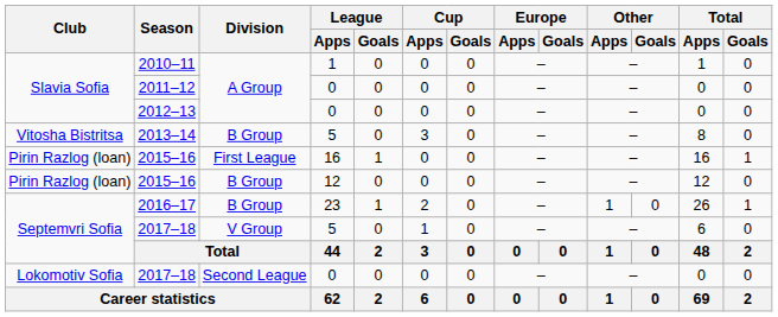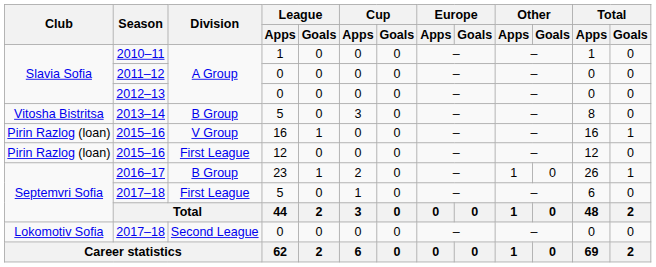 <table class="wikitable" style="font-size:90%; text-align: center">
 <tr>
 <th rowspan="2">Club</th>
 <th rowspan="2">Season</th>
 <th rowspan="2">Division</th>
 <th colspan="2">League</th>
 <th colspan="2">Cup</th>
 <th colspan="2">Europe</th>
 <th colspan="2">Other</th>
 <th colspan="2">Total</th>
 </tr>
 <tr>
 <th>Apps</th>
 <th>Goals</th>
 <th>Apps</th>
 <th>Goals</th>
 <th>Apps</th>
 <th>Goals</th>
 <th>Apps</th>
 <th>Goals</th>
 <th>Apps</th>
 <th>Goals</th>
 </tr>
 <tr>
 <td rowspan="3"><a href='#'>Slavia Sofia</a></td>
 <td><a href='#'>2010–11</a></td>
 <td rowspan="3"><a href='#'>A Group</a></td>
 <td>1</td>
 <td>0</td>
 <td>0</td>
 <td>0</td>
 <td colspan="2">–</td>
 <td colspan="2">–</td>
 <td>1</td>
 <td>0</td>
 </tr>
 <tr>
 <td><a href='#'>2011–12</a></td>
 <td>0</td>
 <td>0</td>
 <td>0</td>
 <td>0</td>
 <td colspan="2">–</td>
 <td colspan="2">–</td>
 <td>0</td>
 <td>0</td>
 </tr>
 <tr>
 <td><a href='#'>2012–13</a></td>
 <td>0</td>
 <td>0</td>
 <td>0</td>
 <td>0</td>
 <td colspan="2">–</td>
 <td colspan="2">–</td>
 <td>0</td>
 <td>0</td>
 </tr>
 <tr>
 <td><a href='#'>Vitosha Bistritsa</a></td>
 <td><a href='#'>2013–14</a></td>
 <td><a href='#'>B Group</a></td>
 <td>5</td>
 <td>0</td>
 <td>3</td>
 <td>0</td>
 <td colspan="2">–</td>
 <td colspan="2">–</td>
 <td>8</td>
 <td>0</td>
 </tr>
 <tr>
 <td><a href='#'>Pirin Razlog</a> (loan)</td>
 <td><a href='#'>2015–16</a></td>
-<td><a href='#'>First League</a></td>
+<td><a href='#'>V Group</a></td>
 <td>16</td>
 <td>1</td>
 <td>0</td>
 <td>0</td>
 <td colspan="2">–</td>
 <td colspan="2">–</td>
 <td>16</td>
 <td>1</td>
 </tr>
 <tr>
 <td><a href='#'>Pirin Razlog</a> (loan)</td>
 <td><a href='#'>2015–16</a></td>
-<td><a href='#'>B Group</a></td>
+<td><a href='#'>First League</a></td>
 <td>12</td>
 <td>0</td>
 <td>0</td>
 <td>0</td>
 <td colspan="2">–</td>
 <td colspan="2">–</td>
 <td>12</td>
 <td>0</td>
 </tr>
 <tr>
 <td rowspan="3"><a href='#'>Septemvri Sofia</a></td>
 <td><a href='#'>2016–17</a></td>
 <td><a href='#'>B Group</a></td>
 <td>23</td>
 <td>1</td>
 <td>2</td>
 <td>0</td>
 <td colspan="2">–</td>
 <td>1</td>
 <td>0</td>
 <td>26</td>
 <td>1</td>
 </tr>
 <tr>
 <td><a href='#'>2017–18</a></td>
-<td><a href='#'>V Group</a></td>
+<td><a href='#'>First League</a></td>
 <td>5</td>
 <td>0</td>
 <td>1</td>
 <td>0</td>
 <td colspan="2">–</td>
 <td colspan="2">–</td>
 <td>6</td>
 <td>0</td>
 </tr>
 <tr>
 <th colspan="2">Total</th>
 <th>44</th>
 <th>2</th>
 <th>3</th>
 <th>0</th>
 <th>0</th>
 <th>0</th>
 <th>1</th>
 <th>0</th>
 <th>48</th>
 <th>2</th>
 </tr>
 <tr>
 <td><a href='#'>Lokomotiv Sofia</a></td>
 <td><a href='#'>2017–18</a></td>
 <td><a href='#'>Second League</a></td>
 <td>0</td>
 <td>0</td>
 <td>0</td>
 <td>0</td>
 <td colspan="2">–</td>
 <td colspan="2">–</td>
 <td>0</td>
 <td>0</td>
 </tr>
 <tr>
 <th colspan="3">Career statistics</th>
 <th>62</th>
 <th>2</th>
 <th>6</th>
 <th>0</th>
 <th>0</th>
 <th>0</th>
 <th>1</th>
 <th>0</th>
 <th>69</th>
 <th>2</th>
 </tr>
 </table>
